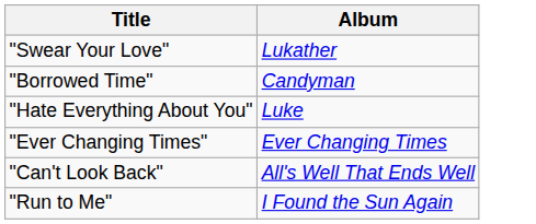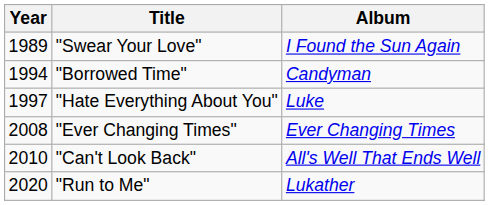 <table class="wikitable">
 <tr>
+<th>Year</th>
 <th>Title</th>
 <th>Album</th>
 </tr>
 <tr>
+<td>1989</td>
 <td>"Swear Your Love"</td>
-<td><em><a href='#'>Lukather</a></em></td>
+<td><em><a href='#'>I Found the Sun Again</a></em></td>
 </tr>
 <tr>
+<td>1994</td>
 <td>"Borrowed Time"</td>
 <td><em><a href='#'>Candyman</a></em></td>
 </tr>
 <tr>
+<td>1997</td>
 <td>"Hate Everything About You"</td>
 <td><em><a href='#'>Luke</a></em></td>
 </tr>
 <tr>
+<td>2008</td>
 <td>"Ever Changing Times"</td>
 <td><em><a href='#'>Ever Changing Times</a></em></td>
 </tr>
 <tr>
+<td>2010</td>
 <td>"Can't Look Back"</td>
 <td><em><a href='#'>All's Well That Ends Well</a></em></td>
 </tr>
 <tr>
+<td>2020</td>
 <td>"Run to Me"</td>
-<td><em><a href='#'>I Found the Sun Again</a></em></td>
+<td><em><a href='#'>Lukather</a></em></td>
 </tr>
 </table>
